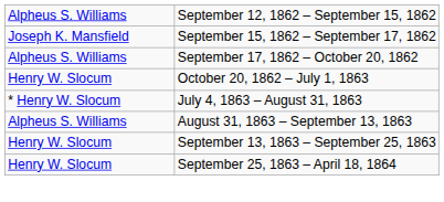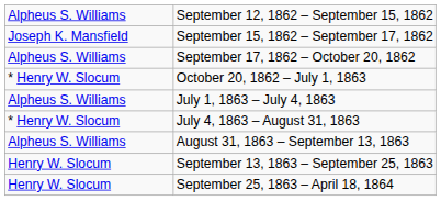 <table class="wikitable">
 <tr>
 <td><a href='#'>Alpheus S. Williams</a>            </td>
 <td>September 12, 1862 – September 15, 1862</td>
 </tr>
 <tr>
 <td><a href='#'>Joseph K. Mansfield</a></td>
 <td>September 15, 1862 – September 17, 1862</td>
 </tr>
 <tr>
 <td><a href='#'>Alpheus S. Williams</a></td>
 <td>September 17, 1862 – October 20, 1862</td>
 </tr>
 <tr>
-<td><a href='#'>Henry W. Slocum</a></td>
+<td>* <a href='#'>Henry W. Slocum</a></td>
 <td>October 20, 1862 – July 1, 1863</td>
+</tr>
+<tr>
+<td><a href='#'>Alpheus S. Williams</a></td>
+<td>July 1, 1863 – July 4, 1863</td>
 </tr>
 <tr>
 <td>* <a href='#'>Henry W. Slocum</a></td>
 <td>July 4, 1863 – August 31, 1863</td>
 </tr>
 <tr>
 <td><a href='#'>Alpheus S. Williams</a></td>
 <td>August 31, 1863 – September 13, 1863</td>
 </tr>
 <tr>
 <td><a href='#'>Henry W. Slocum</a></td>
 <td>September 13, 1863 – September 25, 1863</td>
 </tr>
 <tr>
 <td><a href='#'>Henry W. Slocum</a></td>
 <td>September 25, 1863 – April 18, 1864</td>
 </tr>
 </table>
